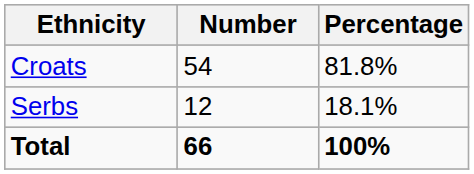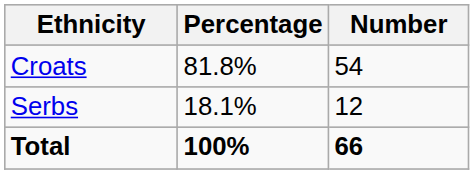 <table class="wikitable">
 <tr>
 <th width="100px">Ethnicity</th>
+<th width="80px">Percentage</th>
 <th width="80px">Number</th>
-<th width="80px">Percentage</th>
 </tr>
 <tr>
 <td><a href='#'>Croats</a></td>
+<td>81.8%</td>
 <td>54</td>
-<td>81.8%</td>
 </tr>
 <tr>
 <td><a href='#'>Serbs</a></td>
+<td>18.1%</td>
 <td>12</td>
-<td>18.1%</td>
 </tr>
 <tr>
 <td><strong>Total</strong></td>
+<td><strong>100%</strong></td>
 <td><strong>66</strong></td>
-<td><strong>100%</strong></td>
 </tr>
 </table>
